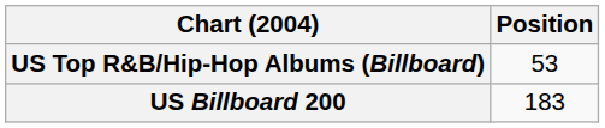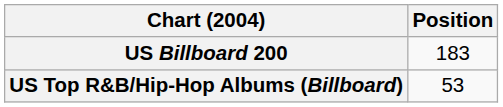 <table class="wikitable sortable plainrowheaders">
 <tr>
 <th scope="col">Chart (2004)</th>
 <th scope="col">Position</th>
 </tr>
 <tr>
+<th scope="row">US <em>Billboard</em> 200</th>
+<td style="text-align:center;">183</td>
+</tr>
+<tr>
 <th scope="row">US Top R&B/Hip-Hop Albums (<em>Billboard</em>)</th>
 <td style="text-align:center;">53</td>
 </tr>
-<tr>
-<th scope="row">US <em>Billboard</em> 200</th>
-<td style="text-align:center;">183</td>
-</tr>
 </table>
